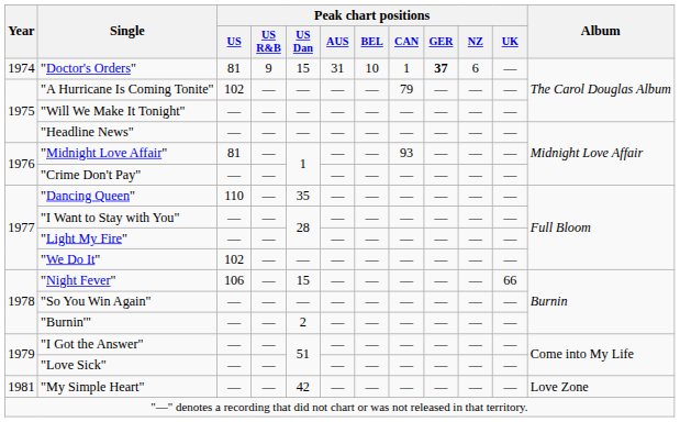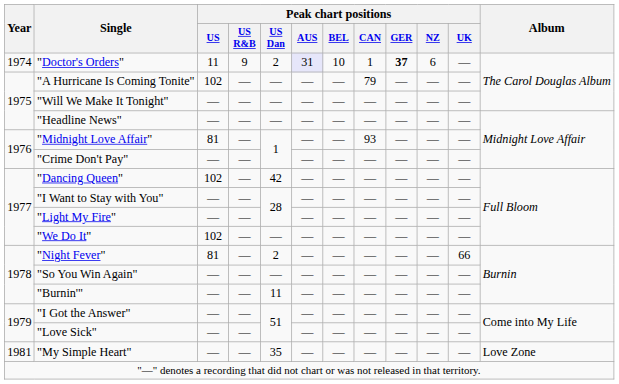 <table class="wikitable" style="text-align:center;">
 <tr>
 <th rowspan="2">Year</th>
 <th rowspan="2">Single</th>
 <th colspan="9">Peak chart positions</th>
 <th rowspan="2">Album</th>
 </tr>
 <tr style="font-size:smaller;">
 <th width="35"><a href='#'>US</a><br></th>
 <th width="35"><a href='#'>US<br>R&B</a><br></th>
 <th width="35"><a href='#'>US<br>Dan</a><br></th>
 <th width="35"><a href='#'>AUS</a><br></th>
 <th width="35"><a href='#'>BEL</a><br></th>
 <th width="35"><a href='#'>CAN</a><br></th>
 <th width="35"><a href='#'>GER</a><br></th>
 <th width="35"><a href='#'>NZ</a> <br></th>
 <th width="35"><a href='#'>UK</a><br></th>
 </tr>
 <tr>
 <td rowspan="1">1974</td>
 <td align="left">"<a href='#'>Doctor's Orders</a>"</td>
-<td>81</td>
+<td>11</td>
 <td>9</td>
-<td>15</td>
-<td>31</td>
+<td>2</td>
+<td style="background: lavender;">31</td>
 <td>10</td>
 <td>1</td>
 <td><strong>37</strong></td>
 <td>6</td>
 <td>—</td>
 <td align="left" rowspan="3"><em>The Carol Douglas Album</em></td>
 </tr>
 <tr>
 <td rowspan="3">1975</td>
 <td align="left">"A Hurricane Is Coming Tonite"</td>
 <td>102</td>
 <td>—</td>
 <td>—</td>
 <td>—</td>
 <td>—</td>
 <td>79</td>
 <td>—</td>
 <td>—</td>
 <td>—</td>
 </tr>
 <tr>
 <td align="left">"Will We Make It Tonight"</td>
 <td>—</td>
 <td>—</td>
 <td>—</td>
 <td>—</td>
 <td>—</td>
 <td>—</td>
 <td>—</td>
 <td>—</td>
 <td>—</td>
 </tr>
 <tr>
 <td align="left">"Headline News"</td>
 <td>—</td>
 <td>—</td>
 <td>—</td>
 <td>—</td>
 <td>—</td>
 <td>—</td>
 <td>—</td>
 <td>—</td>
 <td>—</td>
 <td align="left" rowspan="3"><em>Midnight Love Affair</em></td>
 </tr>
 <tr>
 <td rowspan="2">1976</td>
 <td align="left">"<a href='#'>Midnight Love Affair</a>"</td>
 <td>81</td>
 <td>—</td>
 <td rowspan="2">1</td>
 <td>—</td>
 <td>—</td>
 <td>93</td>
 <td>—</td>
 <td>—</td>
 <td>—</td>
 </tr>
 <tr>
 <td align="left">"Crime Don't Pay"</td>
 <td>—</td>
 <td>—</td>
 <td>—</td>
 <td>—</td>
 <td>—</td>
 <td>—</td>
 <td>—</td>
 <td>—</td>
 </tr>
 <tr>
 <td rowspan="4">1977</td>
 <td align="left">"<a href='#'>Dancing Queen</a>"</td>
-<td>110</td>
+<td>102</td>
 <td>—</td>
-<td>35</td>
+<td>42</td>
 <td>—</td>
 <td>—</td>
 <td>—</td>
 <td>—</td>
 <td>—</td>
 <td>—</td>
 <td align="left" rowspan="4"><em>Full Bloom</em></td>
 </tr>
 <tr>
 <td align="left">"I Want to Stay with You"</td>
 <td>—</td>
 <td>—</td>
 <td rowspan="2">28</td>
 <td>—</td>
 <td>—</td>
 <td>—</td>
 <td>—</td>
 <td>—</td>
 <td>—</td>
 </tr>
 <tr>
 <td align="left">"<a href='#'>Light My Fire</a>"</td>
 <td>—</td>
 <td>—</td>
 <td>—</td>
 <td>—</td>
 <td>—</td>
 <td>—</td>
 <td>—</td>
 <td>—</td>
 </tr>
 <tr>
 <td align="left">"<a href='#'>We Do It</a>"</td>
 <td>102</td>
 <td>—</td>
 <td>—</td>
 <td>—</td>
 <td>—</td>
 <td>—</td>
 <td>—</td>
 <td>—</td>
 <td>—</td>
 </tr>
 <tr>
 <td rowspan="3">1978</td>
 <td align="left">"<a href='#'>Night Fever</a>"</td>
-<td>106</td>
+<td>81</td>
 <td>—</td>
-<td>15</td>
+<td>2</td>
 <td>—</td>
 <td>—</td>
 <td>—</td>
 <td>—</td>
 <td>—</td>
 <td>66</td>
 <td align="left" rowspan="3"><em>Burnin<strong></td>
 </tr>
 <tr>
 <td align="left">"So You Win Again"</td>
 <td>—</td>
 <td>—</td>
 <td>—</td>
 <td>—</td>
 <td>—</td>
 <td>—</td>
 <td>—</td>
 <td>—</td>
 <td>—</td>
 </tr>
 <tr>
 <td align="left">"Burnin'"</td>
 <td>—</td>
 <td>—</td>
-<td>2</td>
+<td>11</td>
 <td>—</td>
 <td>—</td>
 <td>—</td>
 <td>—</td>
 <td>—</td>
 <td>—</td>
 </tr>
 <tr>
 <td rowspan="2">1979</td>
 <td align="left">"I Got the Answer"</td>
 <td>—</td>
 <td>—</td>
 <td rowspan="2">51</td>
 <td>—</td>
 <td>—</td>
 <td>—</td>
 <td>—</td>
 <td>—</td>
 <td>—</td>
 <td align="left" rowspan="2"></em>Come into My Life<em></td>
 </tr>
 <tr>
 <td align="left">"Love Sick"</td>
 <td>—</td>
 <td>—</td>
 <td>—</td>
 <td>—</td>
 <td>—</td>
 <td>—</td>
 <td>—</td>
 <td>—</td>
 </tr>
 <tr>
 <td rowspan="1">1981</td>
 <td align="left">"My Simple Heart"</td>
 <td>—</td>
 <td>—</td>
-<td>42</td>
+<td>35</td>
 <td>—</td>
 <td>—</td>
 <td>—</td>
 <td>—</td>
 <td>—</td>
 <td>—</td>
 <td align="left"></em>Love Zone<em></td>
 </tr>
 <tr>
 <td colspan="15" style="font-size:90%">"—" denotes a recording that did not chart or was not released in that territory.</td>
 </tr>
 </table>
